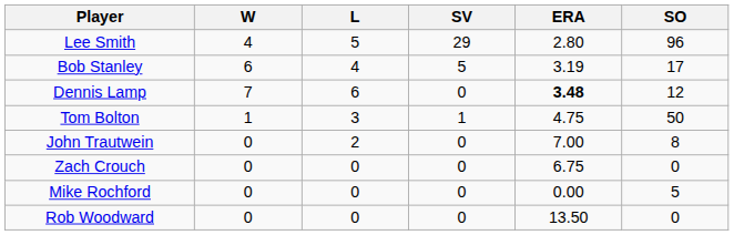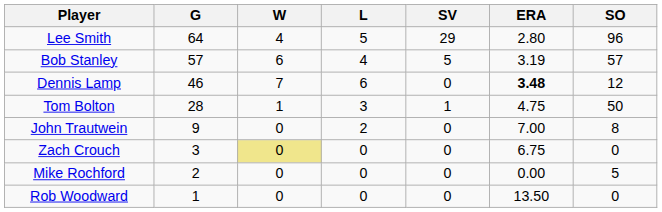 <table class="wikitable sortable">
 <tr>
 <th bgcolor="#DDDDFF" width="16%">Player</th>
+<th bgcolor="#DDDDFF" width="9%">G</th>
 <th bgcolor="#DDDDFF" width="9%">W</th>
 <th bgcolor="#DDDDFF" width="9%">L</th>
 <th bgcolor="#DDDDFF" width="9%">SV</th>
 <th bgcolor="#DDDDFF" width="9%">ERA</th>
 <th bgcolor="#DDDDFF" width="9%">SO</th>
 </tr>
 <tr align="center">
 <td><a href='#'>Lee Smith</a></td>
+<td>64</td>
 <td>4</td>
 <td>5</td>
 <td>29</td>
 <td>2.80</td>
 <td>96</td>
 </tr>
 <tr align="center">
 <td><a href='#'>Bob Stanley</a></td>
+<td>57</td>
 <td>6</td>
 <td>4</td>
 <td>5</td>
 <td>3.19</td>
-<td>17</td>
+<td>57</td>
 </tr>
 <tr align="center">
 <td><a href='#'>Dennis Lamp</a></td>
+<td>46</td>
 <td>7</td>
 <td>6</td>
 <td>0</td>
 <td><strong>3.48</strong></td>
 <td>12</td>
 </tr>
 <tr align="center">
 <td><a href='#'>Tom Bolton</a></td>
+<td>28</td>
 <td>1</td>
 <td>3</td>
 <td>1</td>
 <td>4.75</td>
 <td>50</td>
 </tr>
 <tr align="center">
 <td><a href='#'>John Trautwein</a></td>
+<td>9</td>
 <td>0</td>
 <td>2</td>
 <td>0</td>
 <td>7.00</td>
 <td>8</td>
 </tr>
 <tr align="center">
 <td><a href='#'>Zach Crouch</a></td>
-<td>0</td>
+<td>3</td>
+<td style="background: khaki;">0</td>
 <td>0</td>
 <td>0</td>
 <td>6.75</td>
 <td>0</td>
 </tr>
 <tr align="center">
 <td><a href='#'>Mike Rochford</a></td>
+<td>2</td>
 <td>0</td>
 <td>0</td>
 <td>0</td>
 <td>0.00</td>
 <td>5</td>
 </tr>
 <tr align="center">
 <td><a href='#'>Rob Woodward</a></td>
+<td>1</td>
 <td>0</td>
 <td>0</td>
 <td>0</td>
 <td>13.50</td>
 <td>0</td>
 </tr>
 </table>
